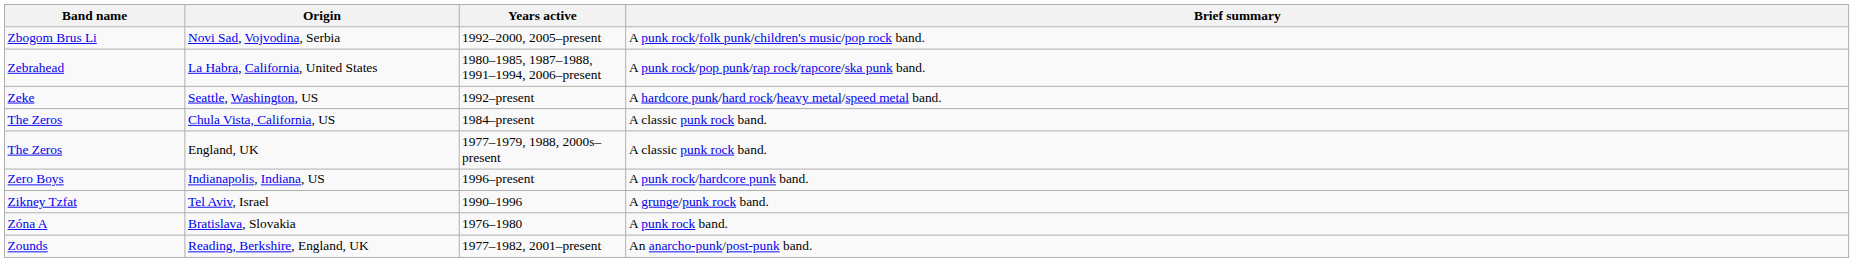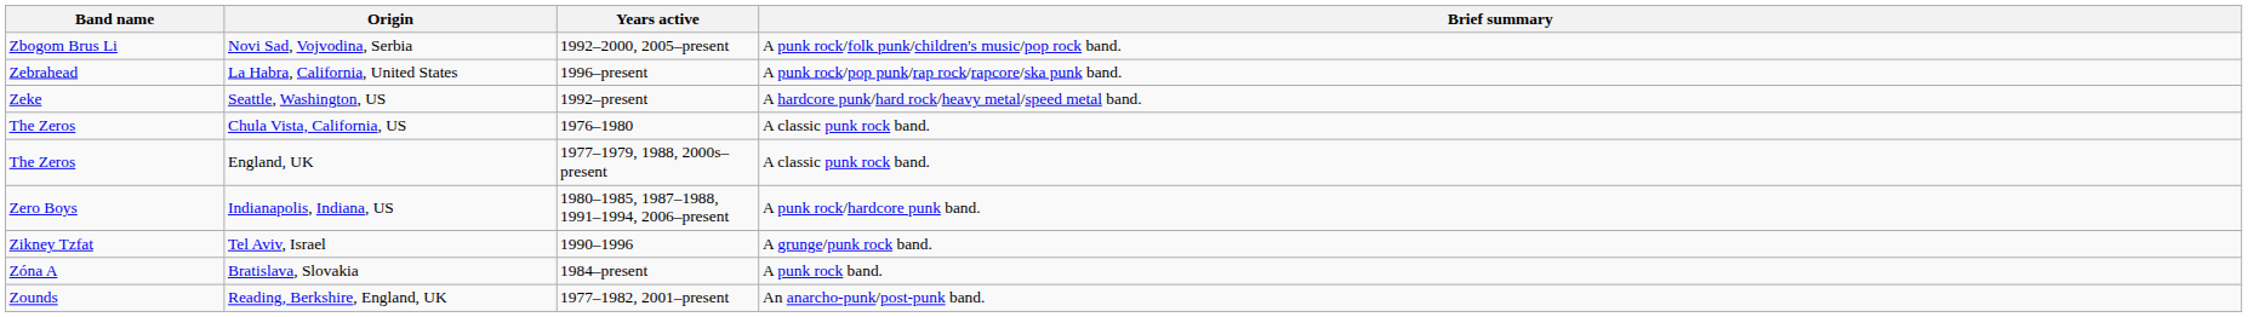 <table class="wikitable" style="font-size:90%; width:100%;">
 <tr>
 <th style="width:13em">Band name</th>
 <th style="width:20em">Origin</th>
 <th style="width:12em">Years active</th>
 <th>Brief summary</th>
 </tr>
 <tr>
 <td><a href='#'>Zbogom Brus Li</a></td>
 <td><a href='#'>Novi Sad</a>, <a href='#'>Vojvodina</a>, Serbia</td>
 <td>1992–2000, 2005–present</td>
 <td>A <a href='#'>punk rock</a>/<a href='#'>folk punk</a>/<a href='#'>children's music</a>/<a href='#'>pop rock</a> band.</td>
 </tr>
 <tr>
 <td><a href='#'>Zebrahead</a></td>
 <td><a href='#'>La Habra</a>, <a href='#'>California</a>, United States</td>
-<td>1980–1985, 1987–1988, 1991–1994, 2006–present</td>
+<td>1996–present</td>
 <td>A <a href='#'>punk rock</a>/<a href='#'>pop punk</a>/<a href='#'>rap rock</a>/<a href='#'>rapcore</a>/<a href='#'>ska punk</a> band.</td>
 </tr>
 <tr>
 <td><a href='#'>Zeke</a></td>
 <td><a href='#'>Seattle</a>, <a href='#'>Washington</a>, US</td>
 <td>1992–present</td>
 <td>A <a href='#'>hardcore punk</a>/<a href='#'>hard rock</a>/<a href='#'>heavy metal</a>/<a href='#'>speed metal</a> band.</td>
 </tr>
 <tr>
 <td><a href='#'>The Zeros</a></td>
 <td><a href='#'>Chula Vista, California</a>, US</td>
-<td>1984–present</td>
+<td>1976–1980</td>
 <td>A classic <a href='#'>punk rock</a> band.</td>
 </tr>
 <tr>
 <td><a href='#'>The Zeros</a></td>
 <td>England, UK</td>
 <td>1977–1979, 1988, 2000s–present</td>
 <td>A classic <a href='#'>punk rock</a> band.</td>
 </tr>
 <tr>
 <td><a href='#'>Zero Boys</a></td>
 <td><a href='#'>Indianapolis</a>, <a href='#'>Indiana</a>, US</td>
-<td>1996–present</td>
+<td>1980–1985, 1987–1988, 1991–1994, 2006–present</td>
 <td>A <a href='#'>punk rock</a>/<a href='#'>hardcore punk</a> band.</td>
 </tr>
 <tr>
 <td><a href='#'>Zikney Tzfat</a></td>
 <td><a href='#'>Tel Aviv</a>, Israel</td>
 <td>1990–1996</td>
 <td>A <a href='#'>grunge</a>/<a href='#'>punk rock</a> band.</td>
 </tr>
 <tr>
 <td><a href='#'>Zóna A</a></td>
 <td><a href='#'>Bratislava</a>, Slovakia</td>
-<td>1976–1980</td>
+<td>1984–present</td>
 <td>A <a href='#'>punk rock</a> band.</td>
 </tr>
 <tr>
 <td><a href='#'>Zounds</a></td>
 <td><a href='#'>Reading, Berkshire</a>, England, UK</td>
 <td>1977–1982, 2001–present</td>
 <td>An <a href='#'>anarcho-punk</a>/<a href='#'>post-punk</a> band.</td>
 </tr>
 </table>
